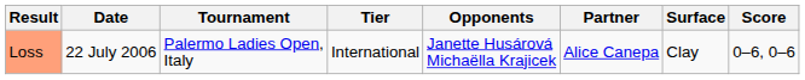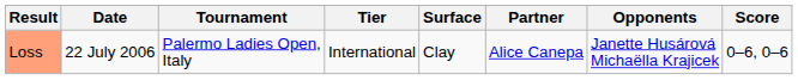 <table class="sortable wikitable">
 <tr>
 <th>Result</th>
 <th>Date</th>
 <th>Tournament</th>
 <th>Tier</th>
+<th>Surface</th>
+<th>Partner</th>
 <th>Opponents</th>
-<th>Partner</th>
-<th>Surface</th>
 <th class="unsortable">Score</th>
 </tr>
 <tr>
 <td style="background:#FFA07A;">Loss</td>
 <td>22 July 2006</td>
 <td><a href='#'>Palermo Ladies Open</a>, <br>Italy</td>
 <td>International</td>
+<td>Clay</td>
+<td> <a href='#'>Alice Canepa</a></td>
 <td> <a href='#'>Janette Husárová</a> <br>  <a href='#'>Michaëlla Krajicek</a></td>
-<td> <a href='#'>Alice Canepa</a></td>
-<td>Clay</td>
 <td>0–6, 0–6</td>
 </tr>
 </table>
